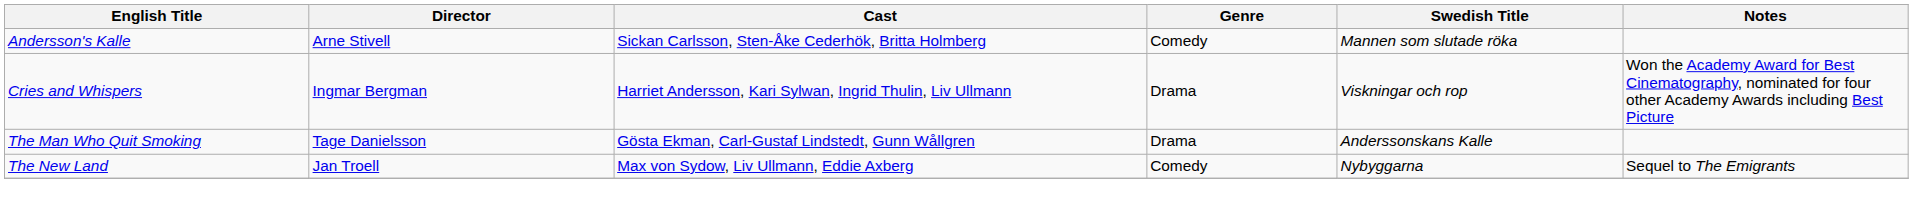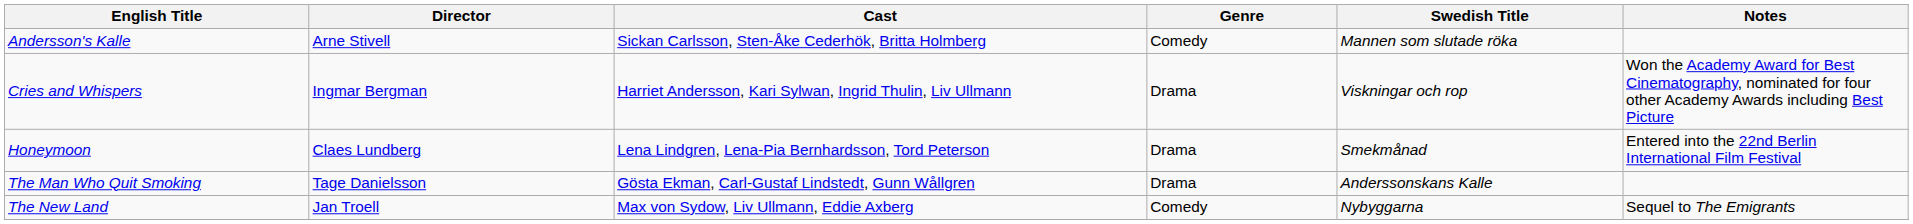 <table class="wikitable" style="width:100%;">
 <tr>
 <th style="width:16%;">English Title</th>
 <th style="width:16%;">Director</th>
 <th style="width:28%;">Cast</th>
 <th style="width:10%;">Genre</th>
 <th style="width:15%;">Swedish Title</th>
 <th style="width:15%;">Notes</th>
 </tr>
 <tr>
 <td><em><a href='#'>Andersson's Kalle</a></em></td>
 <td><a href='#'>Arne Stivell</a></td>
 <td><a href='#'>Sickan Carlsson</a>, <a href='#'>Sten-Åke Cederhök</a>, <a href='#'>Britta  Holmberg</a></td>
 <td>Comedy</td>
 <td><em>Mannen som slutade röka</em></td>
 <td></td>
 </tr>
 <tr>
 <td><em><a href='#'>Cries and Whispers</a></em></td>
 <td><a href='#'>Ingmar Bergman</a></td>
 <td><a href='#'>Harriet Andersson</a>, <a href='#'>Kari Sylwan</a>, <a href='#'>Ingrid Thulin</a>, <a href='#'>Liv Ullmann</a></td>
 <td>Drama</td>
 <td><em>Viskningar och rop</em></td>
 <td>Won the <a href='#'>Academy Award for Best Cinematography</a>, nominated for four other Academy Awards including <a href='#'>Best Picture</a></td>
 </tr>
 <tr>
+<td><em><a href='#'>Honeymoon</a></em></td>
+<td><a href='#'>Claes Lundberg</a></td>
+<td><a href='#'>Lena Lindgren</a>, <a href='#'>Lena-Pia Bernhardsson</a>, <a href='#'>Tord Peterson </a></td>
+<td>Drama</td>
+<td><em>Smekmånad</em></td>
+<td>Entered into the <a href='#'>22nd Berlin International Film Festival</a></td>
+</tr>
+<tr>
 <td><em><a href='#'>The Man Who Quit Smoking</a></em></td>
 <td><a href='#'>Tage Danielsson</a></td>
 <td><a href='#'>Gösta Ekman</a>, <a href='#'>Carl-Gustaf Lindstedt</a>, <a href='#'>Gunn Wållgren</a></td>
 <td>Drama</td>
 <td><em>Anderssonskans Kalle</em></td>
 <td></td>
 </tr>
 <tr>
 <td><em><a href='#'>The New Land</a></em></td>
 <td><a href='#'>Jan Troell</a></td>
 <td><a href='#'>Max von Sydow</a>, <a href='#'>Liv Ullmann</a>, <a href='#'>Eddie Axberg</a></td>
 <td>Comedy</td>
 <td><em>Nybyggarna</em></td>
 <td>Sequel to <em>The Emigrants</em></td>
 </tr>
 <tr>
 </tr>
 </table>
